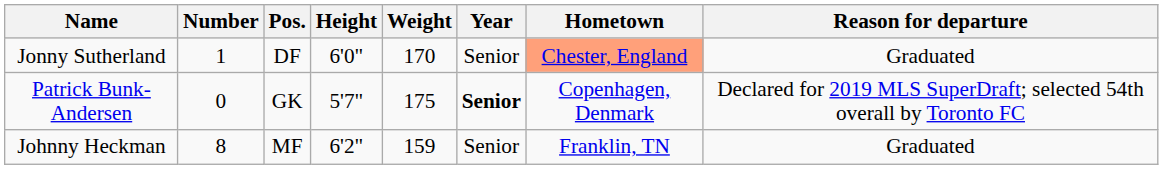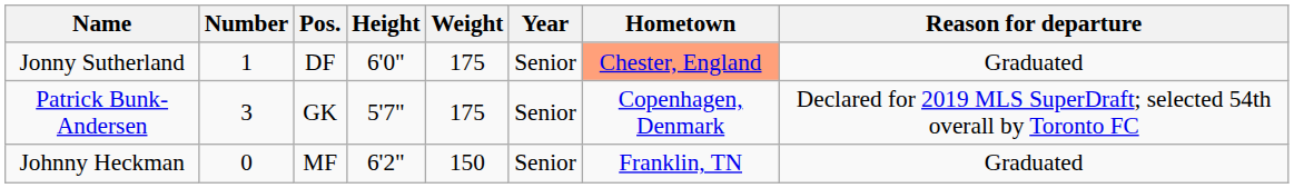 <table class="wikitable sortable" border="1" style="text-align: center;">
 <tr>
 <th>Name</th>
 <th>Number</th>
 <th>Pos.</th>
 <th>Height</th>
 <th>Weight</th>
 <th>Year</th>
 <th>Hometown</th>
 <th class="unsortable">Reason for departure</th>
 </tr>
 <tr>
 <td>Jonny Sutherland</td>
 <td>1</td>
 <td>DF</td>
 <td>6'0"</td>
-<td>170</td>
+<td>175</td>
 <td>Senior</td>
 <td style="background: lightsalmon;"><a href='#'>Chester, England</a></td>
 <td>Graduated</td>
 </tr>
 <tr>
 <td><a href='#'>Patrick Bunk-Andersen</a></td>
-<td>0</td>
+<td>3</td>
 <td>GK</td>
 <td>5'7"</td>
 <td>175</td>
-<td><strong>Senior</strong></td>
+<td>Senior</td>
 <td><a href='#'>Copenhagen, Denmark</a></td>
 <td>Declared for <a href='#'>2019 MLS SuperDraft</a>; selected 54th overall by <a href='#'>Toronto FC</a></td>
 </tr>
 <tr>
 <td>Johnny Heckman</td>
-<td>8</td>
+<td>0</td>
 <td>MF</td>
 <td>6'2"</td>
-<td>159</td>
+<td>150</td>
 <td>Senior</td>
 <td><a href='#'>Franklin, TN</a></td>
 <td>Graduated</td>
 </tr>
 </table>
